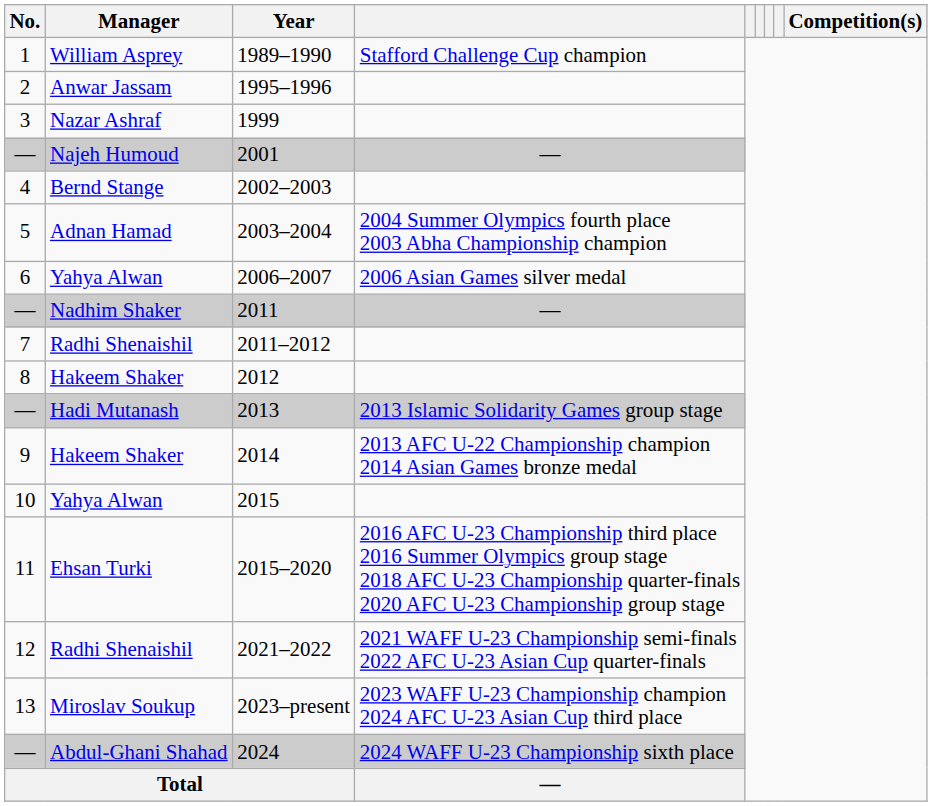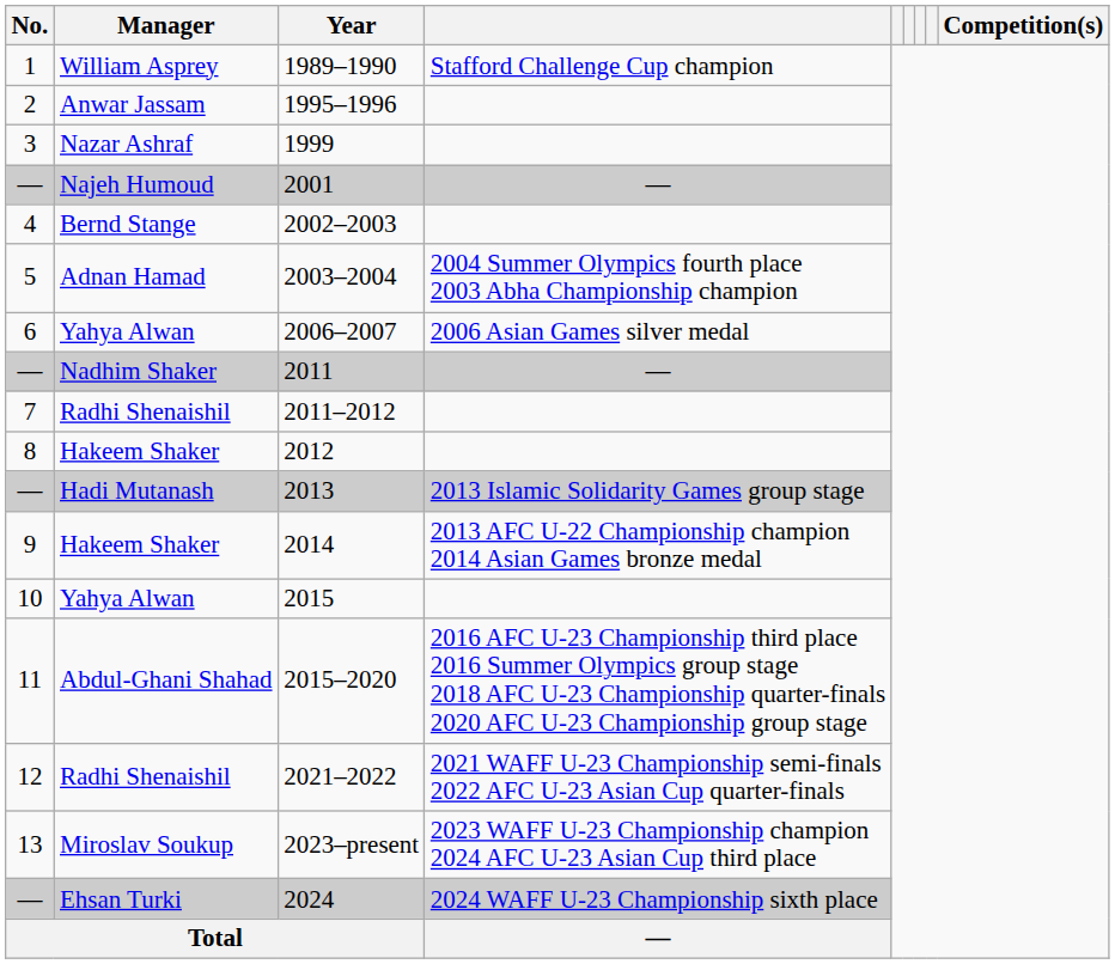 <table class="wikitable sortable plainrowheaders">
 <tr>
 <th scope="col">No.</th>
 <th scope="col">Manager</th>
 <th scope="col">Year</th>
 <th scope="col"></th>
 <th scope="col"></th>
 <th scope="col"></th>
 <th scope="col"></th>
 <th scope="col"></th>
 <th scope="col">Competition(s)</th>
 </tr>
 <tr>
 <td scope="row" style="text-align:center">1</td>
 <td> <a href='#'>William Asprey</a></td>
 <td>1989–1990<br></td>
 <td><a href='#'>Stafford Challenge Cup</a>  champion</td>
 </tr>
 <tr>
 <td scope="row" style="text-align:center">2</td>
 <td> <a href='#'>Anwar Jassam</a></td>
 <td>1995–1996<br></td>
 <td></td>
 </tr>
 <tr>
 <td scope="row" style="text-align:center">3</td>
 <td> <a href='#'>Nazar Ashraf</a></td>
 <td>1999<br></td>
 <td></td>
 </tr>
 <tr bgcolor=#ccc>
 <td scope="row" style="text-align:center">—</td>
 <td> <a href='#'>Najeh Humoud</a></td>
 <td>2001<br></td>
 <td align=center>—</td>
 </tr>
 <tr>
 <td scope="row" style="text-align:center">4</td>
 <td> <a href='#'>Bernd Stange</a></td>
 <td>2002–2003<br></td>
 <td></td>
 </tr>
 <tr>
 <td scope="row" style="text-align:center">5</td>
 <td> <a href='#'>Adnan Hamad</a></td>
 <td>2003–2004<br></td>
 <td><a href='#'>2004 Summer Olympics</a> fourth place<br><a href='#'>2003 Abha Championship</a>  champion</td>
 </tr>
 <tr>
 <td scope="row" style="text-align:center">6</td>
 <td> <a href='#'>Yahya Alwan</a></td>
 <td>2006–2007<br></td>
 <td><a href='#'>2006 Asian Games</a>  silver medal</td>
 </tr>
 <tr bgcolor=#ccc>
 <td scope="row" style="text-align:center">—</td>
 <td> <a href='#'>Nadhim Shaker</a></td>
 <td>2011<br></td>
 <td align=center>—</td>
 </tr>
 <tr>
 <td scope="row" style="text-align:center">7</td>
 <td> <a href='#'>Radhi Shenaishil</a></td>
 <td>2011–2012<br></td>
 <td></td>
 </tr>
 <tr>
 <td scope="row" style="text-align:center">8</td>
 <td> <a href='#'>Hakeem Shaker</a></td>
 <td>2012<br></td>
 <td></td>
 </tr>
 <tr bgcolor=#ccc>
 <td scope="row" style="text-align:center">—</td>
 <td> <a href='#'>Hadi Mutanash</a></td>
 <td>2013<br></td>
 <td><a href='#'>2013 Islamic Solidarity Games</a> group stage</td>
 </tr>
 <tr>
 <td scope="row" style="text-align:center">9</td>
 <td> <a href='#'>Hakeem Shaker</a></td>
 <td>2014<br></td>
 <td><a href='#'>2013 AFC U-22 Championship</a>  champion<br><a href='#'>2014 Asian Games</a>  bronze medal</td>
 </tr>
 <tr>
 <td scope="row" style="text-align:center">10</td>
 <td> <a href='#'>Yahya Alwan</a></td>
 <td>2015<br></td>
 <td></td>
 </tr>
 <tr>
 <td scope="row" style="text-align:center">11</td>
-<td> <a href='#'>Ehsan Turki</a></td>
+<td> <a href='#'>Abdul-Ghani Shahad</a></td>
 <td>2015–2020<br></td>
 <td><a href='#'>2016 AFC U-23 Championship</a>  third place<br><a href='#'>2016 Summer Olympics</a> group stage<br><a href='#'>2018 AFC U-23 Championship</a> quarter-finals<br><a href='#'>2020 AFC U-23 Championship</a> group stage</td>
 </tr>
 <tr>
 <td scope="row" style="text-align:center">12</td>
 <td> <a href='#'>Radhi Shenaishil</a></td>
 <td>2021–2022<br></td>
 <td><a href='#'>2021 WAFF U-23 Championship</a> semi-finals<br><a href='#'>2022 AFC U-23 Asian Cup</a> quarter-finals</td>
 </tr>
 <tr>
 <td scope="row" style="text-align:center">13</td>
 <td> <a href='#'>Miroslav Soukup</a></td>
 <td>2023–present<br></td>
 <td><a href='#'>2023 WAFF U-23 Championship</a>  champion<br><a href='#'>2024 AFC U-23 Asian Cup</a>  third place</td>
 </tr>
 <tr bgcolor=#ccc>
 <td scope="row" style="text-align:center">—</td>
-<td> <a href='#'>Abdul-Ghani Shahad</a></td>
+<td> <a href='#'>Ehsan Turki</a></td>
 <td>2024<br></td>
 <td><a href='#'>2024 WAFF U-23 Championship</a> sixth place</td>
 </tr>
 <tr class="sortbottom">
 <th colspan="3">Total<br></th>
 <th>—</th>
 </tr>
 </table>
